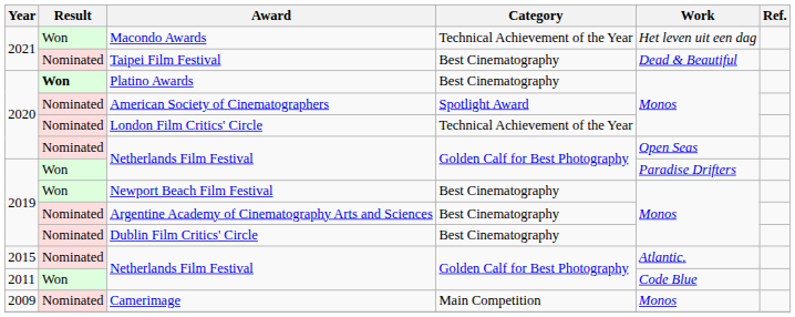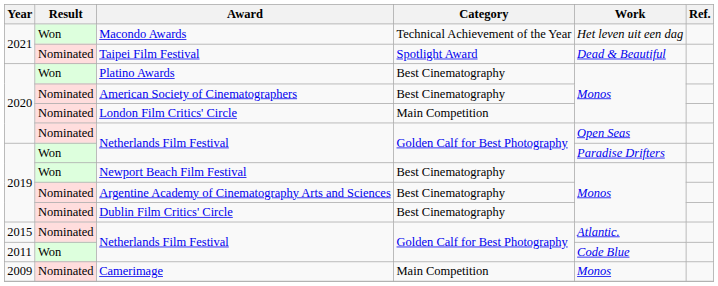 <table class="wikitable">
 <tr>
 <th>Year</th>
 <th>Result</th>
 <th>Award</th>
 <th>Category</th>
 <th>Work</th>
 <th>Ref.</th>
 </tr>
 <tr>
 <td rowspan="2">2021</td>
 <td style="background: #ddffdd">Won</td>
 <td><a href='#'>Macondo Awards</a></td>
 <td>Technical Achievement of the Year</td>
 <td><em>Het leven uit een dag</em></td>
 <td></td>
 </tr>
 <tr>
 <td style="background: #ffdddd">Nominated</td>
 <td><a href='#'>Taipei Film Festival</a></td>
-<td>Best Cinematography</td>
+<td><a href='#'>Spotlight Award</a></td>
 <td><em><a href='#'>Dead & Beautiful</a></em></td>
 <td></td>
 </tr>
 <tr>
 <td rowspan="4">2020</td>
-<td style="background: #ddffdd"><strong>Won</strong></td>
+<td style="background: #ddffdd">Won</td>
 <td><a href='#'>Platino Awards</a></td>
 <td>Best Cinematography</td>
 <td rowspan="3"><em><a href='#'>Monos</a></em></td>
 <td></td>
 </tr>
 <tr>
 <td style="background: #ffdddd">Nominated</td>
 <td><a href='#'>American Society of Cinematographers</a></td>
-<td><a href='#'>Spotlight Award</a></td>
+<td>Best Cinematography</td>
 <td></td>
 </tr>
 <tr>
 <td style="background: #ffdddd">Nominated</td>
 <td><a href='#'>London Film Critics' Circle</a></td>
-<td>Technical Achievement of the Year</td>
+<td>Main Competition</td>
 <td></td>
 </tr>
 <tr>
 <td style="background: #ffdddd">Nominated</td>
 <td rowspan="2"><a href='#'>Netherlands Film Festival</a></td>
 <td rowspan="2"><a href='#'>Golden Calf for Best Photography</a></td>
 <td><em><a href='#'>Open Seas</a></em></td>
 <td></td>
 </tr>
 <tr>
 <td rowspan="4">2019</td>
 <td style="background: #ddffdd">Won</td>
 <td><em><a href='#'>Paradise Drifters</a></em></td>
 <td></td>
 </tr>
 <tr>
 <td style="background: #ddffdd">Won</td>
 <td><a href='#'>Newport Beach Film Festival</a></td>
 <td>Best Cinematography</td>
 <td rowspan="3"><em><a href='#'>Monos</a></em></td>
 <td></td>
 </tr>
 <tr>
 <td style="background: #ffdddd">Nominated</td>
 <td><a href='#'>Argentine Academy of Cinematography Arts and Sciences</a></td>
 <td>Best Cinematography</td>
 <td></td>
 </tr>
 <tr>
 <td style="background: #ffdddd">Nominated</td>
 <td><a href='#'>Dublin Film Critics' Circle</a></td>
 <td>Best Cinematography</td>
 <td></td>
 </tr>
 <tr>
 <td>2015</td>
 <td style="background: #ffdddd">Nominated</td>
 <td rowspan="2"><a href='#'>Netherlands Film Festival</a></td>
 <td rowspan="2"><a href='#'>Golden Calf for Best Photography</a></td>
 <td><em><a href='#'>Atlantic.</a></em></td>
 <td></td>
 </tr>
 <tr>
 <td>2011</td>
 <td style="background: #ddffdd">Won</td>
 <td><em><a href='#'>Code Blue</a></em></td>
 <td></td>
 </tr>
 <tr>
 <td>2009</td>
 <td style="background: #ffdddd">Nominated</td>
 <td><a href='#'>Camerimage</a></td>
 <td>Main Competition</td>
 <td><em><a href='#'>Monos</a></em></td>
 <td></td>
 </tr>
 <tr>
 </tr>
 </table>
